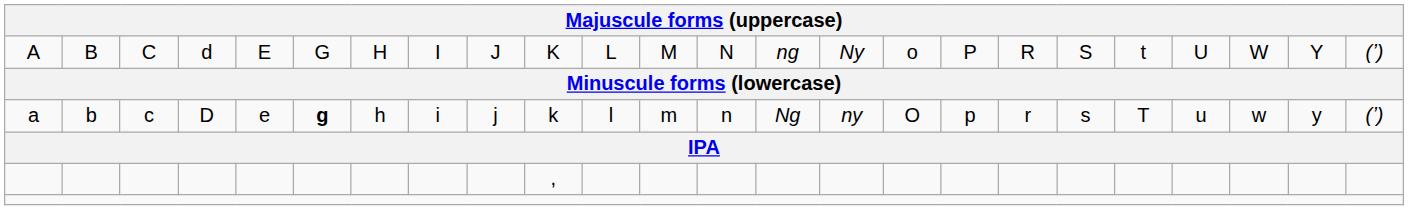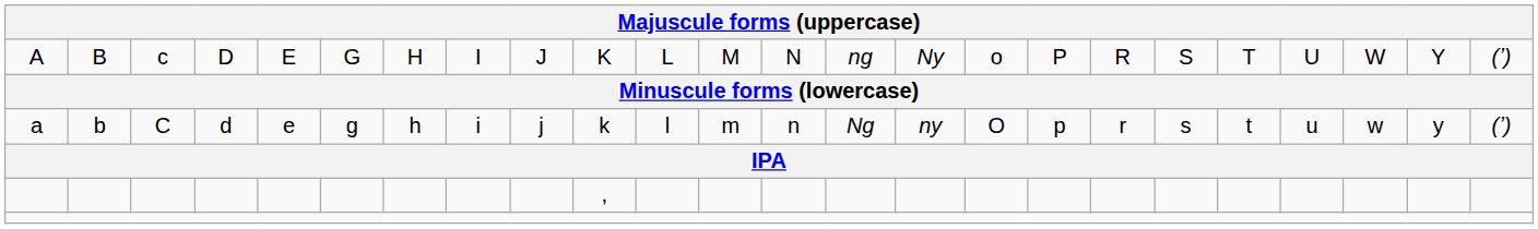 <table class="wikitable" style="max-width:70em">
 <tr>
 <th colspan="24" align="center"><strong><a href='#'>Majuscule forms</a></strong> (<strong>uppercase</strong>)</th>
 </tr>
 <tr>
 <td width=2% align="center">A</td>
 <td width=2% align="center">B</td>
-<td width=2% align="center">C</td>
-<td align="center">d</td>
+<td align="center">c</td>
+<td width=2% align="center">D</td>
 <td width=2% align="center">E</td>
 <td width=2% align="center">G</td>
 <td width=2% align="center">H</td>
 <td width=2% align="center">I</td>
 <td width=2% align="center">J</td>
 <td width=2% align="center">K</td>
 <td width=2% align="center">L</td>
 <td width=2% align="center">M</td>
 <td width=2% align="center">N</td>
 <td align="center"><em>ng</em></td>
 <td width=2% align="center"><em>Ny</em></td>
 <td align="center">o</td>
 <td width=2% align="center">P</td>
 <td width=2% align="center">R</td>
 <td width=2% align="center">S</td>
-<td align="center">t</td>
+<td width=2% align="center">T</td>
 <td width=2% align="center">U</td>
 <td width=2% align="center">W</td>
 <td width=2% align="center">Y</td>
 <td width=2% align="center"><em>(ʼ)</em></td>
 </tr>
 <tr>
 <th colspan="24" align="center"><strong><a href='#'>Minuscule forms</a></strong> (<strong>lowercase</strong>)</th>
 </tr>
 <tr>
 <td align="center">a</td>
 <td align="center">b</td>
-<td align="center">c</td>
-<td width=2% align="center">D</td>
+<td width=2% align="center">C</td>
+<td align="center">d</td>
 <td align="center">e</td>
-<td align="center"><strong>g</strong></td>
+<td align="center">g</td>
 <td align="center">h</td>
 <td align="center">i</td>
 <td align="center">j</td>
 <td align="center">k</td>
 <td align="center">l</td>
 <td align="center">m</td>
 <td align="center">n</td>
 <td width=2% align="center"><em>Ng</em></td>
 <td align="center"><em>ny</em></td>
 <td width=2% align="center">O</td>
 <td align="center">p</td>
 <td align="center">r</td>
 <td align="center">s</td>
-<td width=2% align="center">T</td>
+<td align="center">t</td>
 <td align="center">u</td>
 <td align="center">w</td>
 <td align="center">y</td>
 <td align="center"><em>(ʼ)</em></td>
 </tr>
 <tr>
 <th colspan="24" align="center"><a href='#'>IPA</a></th>
 </tr>
 <tr>
 <td align="center"></td>
 <td align="center"></td>
 <td align="center"></td>
 <td align="center"></td>
 <td align="center"></td>
 <td align="center"></td>
 <td align="center"></td>
 <td align="center"></td>
 <td align="center"></td>
 <td align="center">, </td>
 <td align="center"></td>
 <td align="center"></td>
 <td align="center"></td>
 <td align="center"></td>
 <td align="center"></td>
 <td align="center"></td>
 <td align="center"></td>
 <td align="center"></td>
 <td align="center"></td>
 <td align="center"></td>
 <td align="center"></td>
 <td align="center"></td>
 <td align="center"></td>
 <td align="center"></td>
 </tr>
 <tr>
 <td colspan= 24></td>
 </tr>
 </table>
